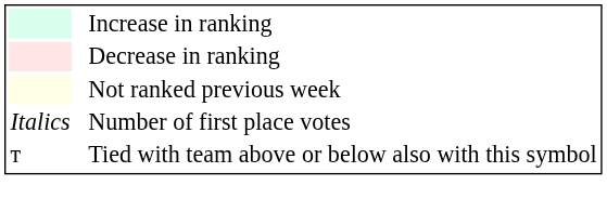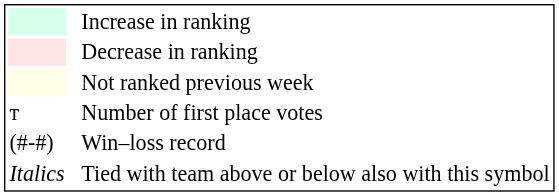 <table style="border:1px solid black;">
 <tr>
 <td style="background:#D8FFEB; width:20px;"></td>
 <td> </td>
 <td>Increase in ranking</td>
 </tr>
 <tr>
 <td style="background:#FFE6E6; width:20px;"></td>
 <td> </td>
 <td>Decrease in ranking</td>
 </tr>
 <tr>
 <td style="background:#FFFFE6; width:20px;"></td>
 <td> </td>
 <td>Not ranked previous week</td>
 </tr>
 <tr>
-<td><em>Italics</em></td>
+<td>т</td>
 <td> </td>
 <td>Number of first place votes</td>
 </tr>
 <tr>
-<td>т</td>
+<td>(#-#)</td>
+<td> </td>
+<td>Win–loss record</td>
+</tr>
+<tr>
+<td><em>Italics</em></td>
 <td></td>
 <td>Tied with team above or below also with this symbol</td>
 </tr>
 </table>
